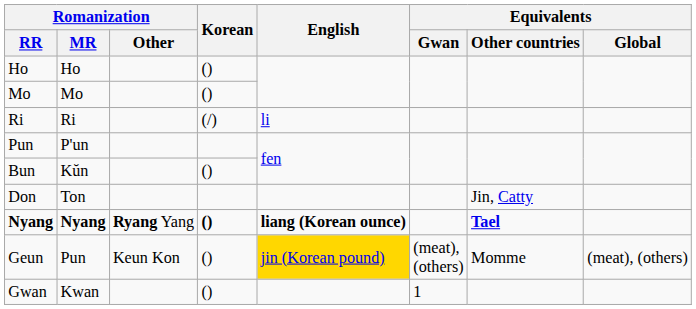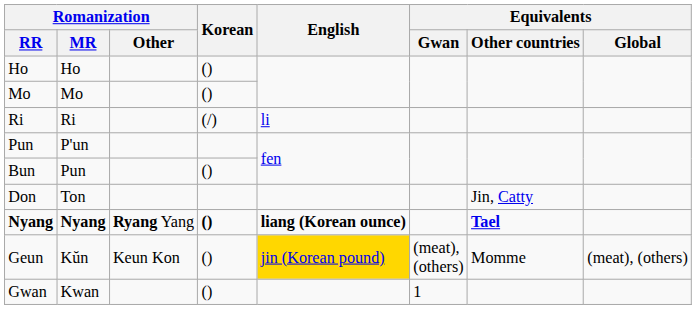 <table class="wikitable">
 <tr>
 <th colspan="3"><a href='#'>Romanization</a></th>
 <th rowspan="2">Korean</th>
 <th rowspan="2">English</th>
 <th colspan="3">Equivalents</th>
 </tr>
 <tr>
 <th><a href='#'>RR</a></th>
 <th><a href='#'>MR</a></th>
 <th>Other</th>
 <th>Gwan</th>
 <th>Other countries</th>
 <th>Global</th>
 </tr>
 <tr>
 <td>Ho</td>
 <td>Ho</td>
 <td></td>
 <td>()</td>
 <td rowspan="2"></td>
 <td rowspan="2"></td>
 <td rowspan="2"></td>
 <td rowspan="2"></td>
 </tr>
 <tr>
 <td>Mo</td>
 <td>Mo</td>
 <td></td>
 <td>()</td>
 </tr>
 <tr>
 <td>Ri</td>
 <td>Ri</td>
 <td></td>
 <td>(/)</td>
 <td><a href='#'>li</a></td>
 <td></td>
 <td></td>
 <td></td>
 </tr>
 <tr>
 <td>Pun</td>
 <td>P'un</td>
 <td></td>
 <td></td>
 <td rowspan="2"><a href='#'>fen</a></td>
 <td rowspan="2"></td>
 <td rowspan="2"></td>
 <td rowspan="2"></td>
 </tr>
 <tr>
 <td>Bun</td>
-<td>Kŭn</td>
+<td>Pun</td>
 <td></td>
 <td>()</td>
 </tr>
 <tr>
 <td>Don</td>
 <td>Ton</td>
 <td></td>
 <td></td>
 <td></td>
 <td></td>
 <td>Jin, <a href='#'>Catty</a></td>
 <td></td>
 </tr>
 <tr>
 <td><strong>Nyang</strong></td>
 <td><strong>Nyang</strong></td>
 <td><strong>Ryang</strong> Yang</td>
 <td><strong>()</strong></td>
 <td><strong>liang (Korean ounce)</strong></td>
 <td><strong></strong></td>
 <td><strong><a href='#'>Tael</a></strong></td>
 <td><strong></strong></td>
 </tr>
 <tr>
 <td>Geun</td>
-<td>Pun</td>
+<td>Kŭn</td>
 <td>Keun Kon</td>
 <td>()</td>
 <td style="background: gold;"><a href='#'>jin (Korean pound)</a></td>
 <td> (meat),<br> (others)</td>
 <td>Momme</td>
 <td> (meat), (others)</td>
 </tr>
 <tr>
 <td>Gwan</td>
 <td>Kwan</td>
 <td></td>
 <td>()</td>
 <td></td>
 <td>1</td>
 <td></td>
 <td></td>
 </tr>
 </table>
